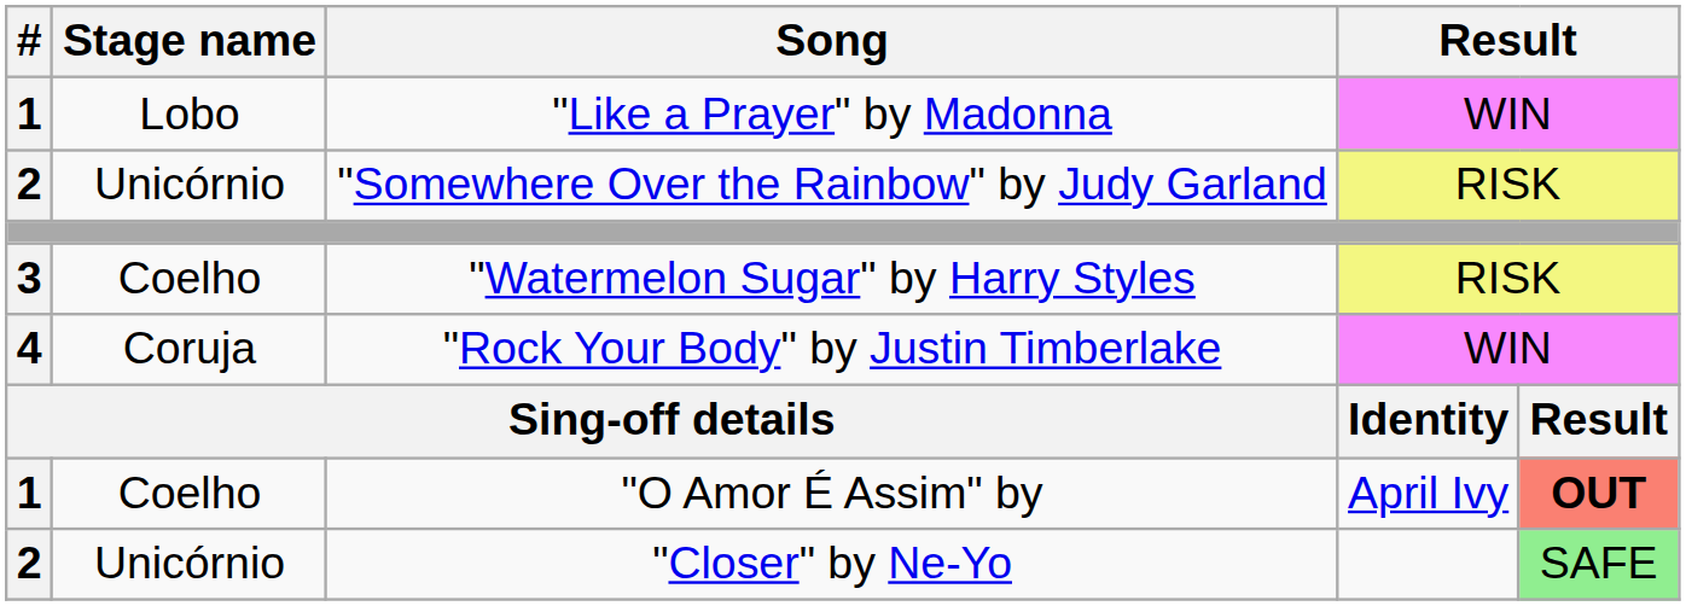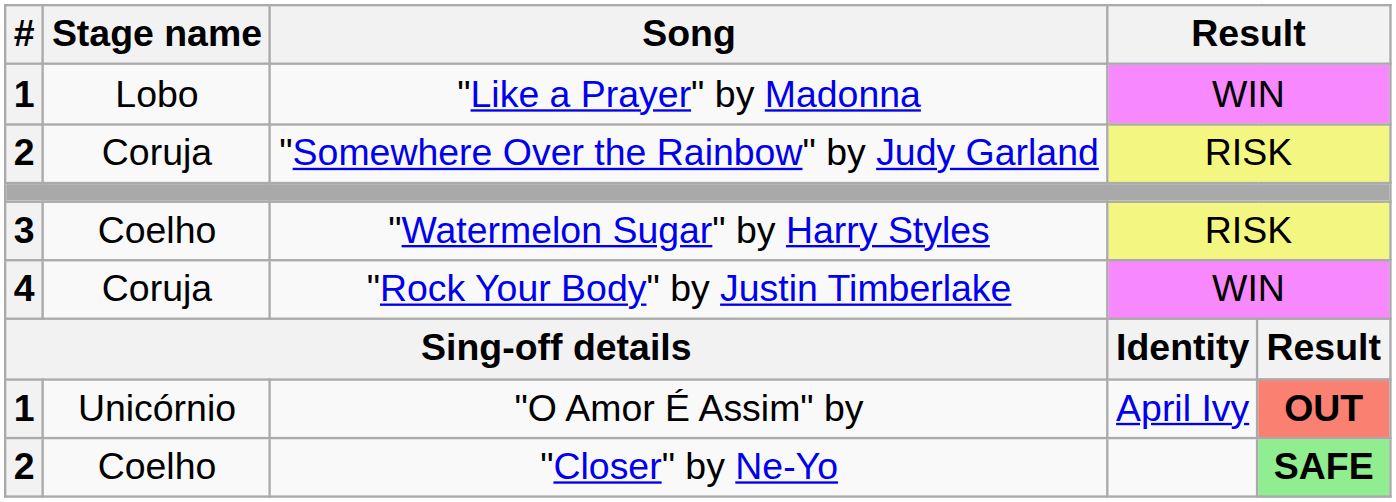 <table class="wikitable plainrowheaders" style="text-align: center;">
 <tr>
 <th>#</th>
 <th>Stage name</th>
 <th>Song</th>
 <th colspan=2>Result</th>
 </tr>
 <tr>
 <th>1</th>
 <td>Lobo</td>
 <td>"<a href='#'>Like a Prayer</a>" by <a href='#'>Madonna</a></td>
 <td colspan=2 bgcolor="#F888FD">WIN</td>
 </tr>
 <tr>
 <th>2</th>
-<td>Unicórnio</td>
+<td>Coruja</td>
 <td>"<a href='#'>Somewhere Over the Rainbow</a>" by <a href='#'>Judy Garland</a></td>
 <td colspan=2 bgcolor="#F3F781">RISK</td>
 </tr>
 <tr>
 <td colspan="5" style="background:darkgray"></td>
 </tr>
 <tr>
 <th>3</th>
 <td>Coelho</td>
 <td>"<a href='#'>Watermelon Sugar</a>" by <a href='#'>Harry Styles</a></td>
 <td colspan=2 bgcolor="#F3F781">RISK</td>
 </tr>
 <tr>
 <th>4</th>
 <td>Coruja</td>
 <td>"<a href='#'>Rock Your Body</a>" by <a href='#'>Justin Timberlake</a></td>
 <td colspan=2 bgcolor="#F888FD">WIN</td>
 </tr>
 <tr>
 <th colspan="3">Sing-off details</th>
 <th>Identity</th>
 <th>Result</th>
 </tr>
 <tr>
 <th>1</th>
-<td>Coelho</td>
+<td>Unicórnio</td>
 <td>"O Amor É Assim" by </td>
 <td><a href='#'>April Ivy</a></td>
 <td bgcolor=salmon><strong>OUT</strong></td>
 </tr>
 <tr>
 <th>2</th>
-<td>Unicórnio</td>
+<td>Coelho</td>
 <td>"<a href='#'>Closer</a>" by <a href='#'>Ne-Yo</a></td>
 <td></td>
-<td bgcolor=lightgreen>SAFE</td>
+<td bgcolor=lightgreen><strong>SAFE</strong></td>
 </tr>
 </table>
